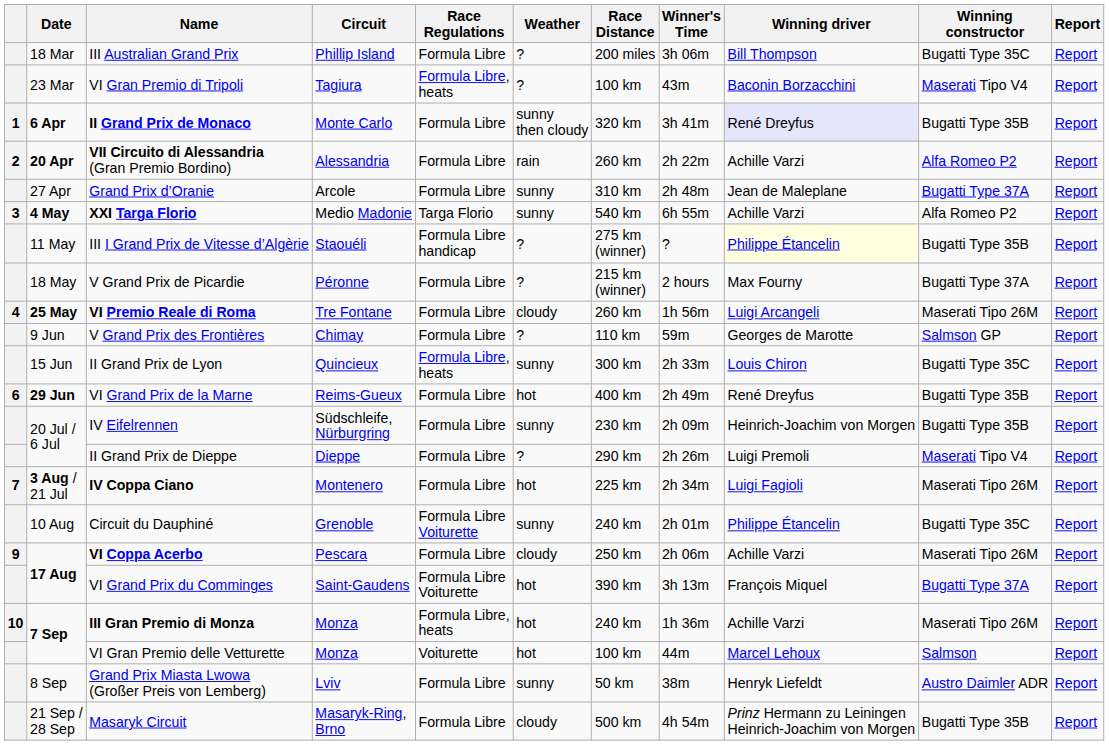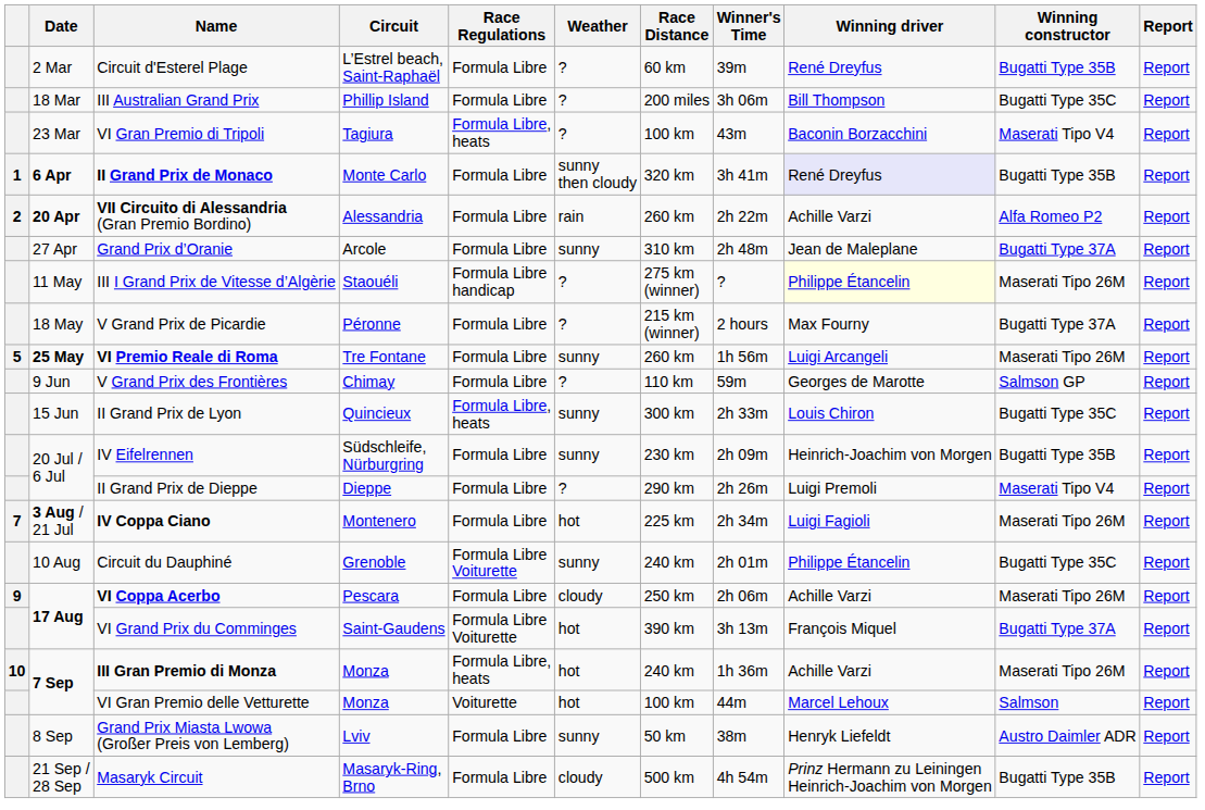 <table class="wikitable" style="font-size:95%">
 <tr>
 <th></th>
 <th>Date</th>
 <th>Name</th>
 <th>Circuit</th>
 <th>Race<br>Regulations</th>
 <th>Weather</th>
 <th>Race<br>Distance</th>
 <th>Winner's<br>Time</th>
 <th>Winning driver</th>
 <th>Winning<br>constructor</th>
 <th>Report</th>
+</tr>
+<tr>
+<th></th>
+<td>2 Mar</td>
+<td> Circuit d'Esterel Plage</td>
+<td>L’Estrel beach,<br><a href='#'>Saint-Raphaël</a></td>
+<td>Formula Libre</td>
+<td>?</td>
+<td>60 km</td>
+<td>39m</td>
+<td> <a href='#'>René Dreyfus</a></td>
+<td><a href='#'>Bugatti Type 35B</a></td>
+<td><a href='#'>Report</a></td>
 </tr>
 <tr>
 <th></th>
 <td>18 Mar</td>
 <td> III <a href='#'>Australian Grand Prix</a></td>
 <td><a href='#'>Phillip Island</a></td>
 <td>Formula Libre</td>
 <td>?</td>
 <td>200 miles</td>
 <td>3h 06m</td>
 <td> <a href='#'>Bill Thompson</a></td>
 <td>Bugatti Type 35C</td>
 <td><a href='#'>Report</a></td>
 </tr>
 <tr>
 <th></th>
 <td>23 Mar</td>
 <td> VI <a href='#'>Gran Premio di Tripoli</a></td>
 <td><a href='#'>Tagiura</a></td>
 <td><a href='#'>Formula Libre</a>,<br>heats</td>
 <td>?</td>
 <td>100 km</td>
 <td>43m</td>
 <td> <a href='#'>Baconin Borzacchini</a></td>
 <td><a href='#'>Maserati</a> Tipo V4</td>
 <td><a href='#'>Report</a></td>
 </tr>
 <tr>
 <th>1</th>
 <td><strong>6 Apr</strong></td>
 <td> <strong>II <a href='#'>Grand Prix de Monaco</a></strong></td>
 <td><a href='#'>Monte Carlo</a></td>
 <td>Formula Libre</td>
 <td>sunny<br>then cloudy</td>
 <td>320 km</td>
 <td>3h 41m</td>
 <td style="background: lavender;"> René Dreyfus</td>
 <td>Bugatti Type 35B</td>
 <td><a href='#'>Report</a></td>
 </tr>
 <tr>
 <th>2</th>
 <td><strong>20 Apr</strong></td>
 <td> <strong>VII Circuito di Alessandria</strong><br>(Gran Premio Bordino)</td>
 <td><a href='#'>Alessandria</a></td>
 <td>Formula Libre</td>
 <td>rain</td>
 <td>260 km</td>
 <td>2h 22m</td>
 <td> Achille Varzi</td>
 <td><a href='#'>Alfa Romeo P2</a></td>
 <td><a href='#'>Report</a></td>
 </tr>
 <tr>
 <th></th>
 <td>27 Apr</td>
 <td> <a href='#'>Grand Prix d’Oranie</a></td>
 <td>Arcole</td>
 <td>Formula Libre</td>
 <td>sunny</td>
 <td>310 km</td>
 <td>2h 48m</td>
 <td> Jean de Maleplane</td>
 <td><a href='#'>Bugatti Type 37A</a></td>
 <td><a href='#'>Report</a></td>
 </tr>
 <tr>
-<th>3</th>
-<td><strong>4 May</strong></td>
-<td> <strong>XXI <a href='#'>Targa Florio</a> </strong></td>
-<td>Medio <a href='#'>Madonie</a></td>
-<td>Targa Florio</td>
-<td>sunny</td>
-<td>540 km</td>
-<td>6h 55m</td>
-<td> Achille Varzi</td>
-<td>Alfa Romeo P2</td>
-<td><a href='#'>Report</a></td>
-</tr>
-<tr>
 <th></th>
 <td>11 May</td>
 <td> III <a href='#'>I Grand Prix de Vitesse d’Algèrie</a></td>
 <td><a href='#'>Staouéli</a></td>
 <td>Formula Libre<br>handicap</td>
 <td>?</td>
 <td>275 km<br>(winner)</td>
 <td>?</td>
 <td style="background: lightyellow;"> <a href='#'>Philippe Étancelin</a></td>
-<td>Bugatti Type 35B</td>
+<td>Maserati Tipo 26M</td>
 <td><a href='#'>Report</a></td>
 </tr>
 <tr>
 <th></th>
 <td>18 May</td>
 <td> V Grand Prix de Picardie</td>
 <td><a href='#'>Péronne</a></td>
 <td>Formula Libre</td>
 <td>?</td>
 <td>215 km<br>(winner)</td>
 <td>2 hours</td>
 <td> Max Fourny</td>
 <td>Bugatti Type 37A</td>
 <td><a href='#'>Report</a></td>
 </tr>
 <tr>
-<th>4</th>
+<th>5</th>
 <td><strong>25 May</strong></td>
 <td> <strong>VI <a href='#'>Premio Reale di Roma</a></strong></td>
 <td><a href='#'>Tre Fontane</a></td>
 <td>Formula Libre</td>
-<td>cloudy</td>
+<td>sunny</td>
 <td>260 km</td>
 <td>1h 56m</td>
 <td> <a href='#'>Luigi Arcangeli</a></td>
 <td>Maserati Tipo 26M</td>
 <td><a href='#'>Report</a></td>
 </tr>
 <tr>
 <th></th>
 <td>9 Jun</td>
 <td> V <a href='#'>Grand Prix des Frontières</a></td>
 <td><a href='#'>Chimay</a></td>
 <td>Formula Libre</td>
 <td>?</td>
 <td>110 km</td>
 <td>59m</td>
 <td> Georges de Marotte</td>
 <td><a href='#'>Salmson</a> GP</td>
 <td><a href='#'>Report</a></td>
 </tr>
 <tr>
 <th></th>
 <td>15 Jun</td>
 <td> II Grand Prix de Lyon</td>
 <td><a href='#'>Quincieux</a></td>
 <td><a href='#'>Formula Libre</a>,<br>heats</td>
 <td>sunny</td>
 <td>300 km</td>
 <td>2h 33m</td>
 <td> <a href='#'>Louis Chiron</a></td>
 <td>Bugatti Type 35C</td>
-<td><a href='#'>Report</a></td>
-</tr>
-<tr>
-<th>6</th>
-<td><strong>29 Jun</strong></td>
-<td> VI <a href='#'>Grand Prix de la Marne</a></td>
-<td><a href='#'>Reims-Gueux</a></td>
-<td>Formula Libre</td>
-<td>hot</td>
-<td>400 km</td>
-<td>2h 49m</td>
-<td> René Dreyfus</td>
-<td>Bugatti Type 35B</td>
 <td><a href='#'>Report</a></td>
 </tr>
 <tr>
 <th></th>
 <td rowspan=2>20 Jul /<br>6 Jul</td>
 <td> IV <a href='#'>Eifelrennen</a></td>
 <td>Südschleife,<br><a href='#'>Nürburgring</a></td>
 <td>Formula Libre</td>
 <td>sunny</td>
 <td>230 km</td>
 <td>2h 09m</td>
 <td> Heinrich-Joachim von Morgen</td>
 <td>Bugatti Type 35B</td>
 <td><a href='#'>Report</a></td>
 </tr>
 <tr>
 <th></th>
 <td> II Grand Prix de Dieppe</td>
 <td><a href='#'>Dieppe</a></td>
 <td>Formula Libre</td>
 <td>?</td>
 <td>290 km</td>
 <td>2h 26m</td>
 <td> Luigi Premoli</td>
 <td><a href='#'>Maserati</a> Tipo V4</td>
 <td><a href='#'>Report</a></td>
 </tr>
 <tr>
 <th>7</th>
 <td><strong>3 Aug</strong> /<br>21 Jul</td>
 <td> <strong>IV Coppa Ciano</strong></td>
 <td><a href='#'>Montenero</a></td>
 <td>Formula Libre</td>
 <td>hot</td>
 <td>225 km</td>
 <td>2h 34m</td>
 <td> <a href='#'>Luigi Fagioli</a></td>
 <td>Maserati Tipo 26M</td>
 <td><a href='#'>Report</a></td>
 </tr>
 <tr>
 <th></th>
 <td>10 Aug</td>
 <td> Circuit du Dauphiné</td>
 <td><a href='#'>Grenoble</a></td>
 <td>Formula Libre<br><a href='#'>Voiturette</a></td>
 <td>sunny</td>
 <td>240 km</td>
 <td>2h 01m</td>
 <td> <a href='#'>Philippe Étancelin</a></td>
 <td>Bugatti Type 35C</td>
 <td><a href='#'>Report</a></td>
 </tr>
 <tr>
 <th>9</th>
 <td rowspan=2><strong>17 Aug</strong></td>
 <td> <strong>VI <a href='#'>Coppa Acerbo</a> </strong></td>
 <td><a href='#'>Pescara</a></td>
 <td>Formula Libre</td>
 <td>cloudy</td>
 <td>250 km</td>
 <td>2h 06m</td>
 <td> Achille Varzi</td>
 <td>Maserati Tipo 26M</td>
 <td><a href='#'>Report</a></td>
 </tr>
 <tr>
 <th></th>
 <td> VI <a href='#'>Grand Prix du Comminges</a></td>
 <td><a href='#'>Saint-Gaudens</a></td>
 <td>Formula Libre<br>Voiturette</td>
 <td>hot</td>
 <td>390 km</td>
 <td>3h 13m</td>
 <td> François Miquel</td>
 <td><a href='#'>Bugatti Type 37A</a></td>
 <td><a href='#'>Report</a></td>
 </tr>
 <tr>
 <th>10</th>
 <td rowspan=2><strong>7 Sep</strong></td>
 <td> <strong>III Gran Premio di Monza</strong></td>
 <td><a href='#'>Monza</a></td>
 <td>Formula Libre,<br>heats</td>
 <td>hot</td>
 <td>240 km</td>
 <td>1h 36m</td>
 <td> Achille Varzi</td>
 <td>Maserati Tipo 26M</td>
 <td><a href='#'>Report</a></td>
 </tr>
 <tr>
 <th></th>
 <td> VI Gran Premio delle Vetturette</td>
 <td><a href='#'>Monza</a></td>
 <td>Voiturette</td>
 <td>hot</td>
 <td>100 km</td>
 <td>44m</td>
 <td> <a href='#'>Marcel Lehoux</a></td>
 <td><a href='#'>Salmson</a></td>
 <td><a href='#'>Report</a></td>
 </tr>
 <tr>
 <th></th>
 <td>8 Sep</td>
 <td> <a href='#'>Grand Prix Miasta Lwowa</a><br>(Großer Preis von Lemberg)</td>
 <td><a href='#'>Lviv</a></td>
 <td>Formula Libre</td>
 <td>sunny</td>
 <td>50 km</td>
 <td>38m</td>
 <td> Henryk Liefeldt</td>
 <td><a href='#'>Austro Daimler</a> ADR</td>
 <td><a href='#'>Report</a></td>
 </tr>
 <tr>
 <th></th>
 <td>21 Sep /<br>28 Sep</td>
 <td> <a href='#'>Masaryk Circuit</a></td>
 <td><a href='#'>Masaryk-Ring</a>,<br><a href='#'>Brno</a></td>
 <td>Formula Libre</td>
 <td>cloudy</td>
 <td>500 km</td>
 <td>4h 54m</td>
 <td> <em>Prinz</em> Hermann zu Leiningen<br>  Heinrich-Joachim von Morgen</td>
 <td>Bugatti Type 35B</td>
 <td><a href='#'>Report</a></td>
 </tr>
 </table>
